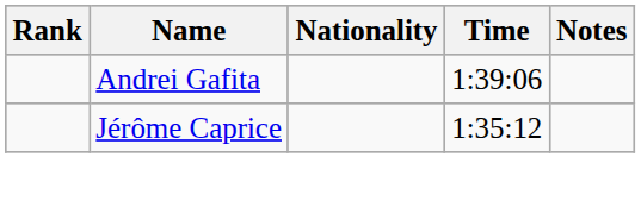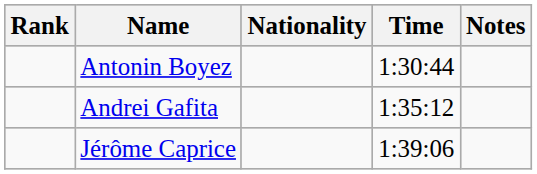 <table class="wikitable sortable" style="text-align:center;font-size:95%">
 <tr>
 <th>Rank</th>
 <th>Name</th>
 <th>Nationality</th>
 <th>Time</th>
 <th>Notes</th>
 </tr>
 <tr>
 <td></td>
+<td align=left><a href='#'>Antonin Boyez</a></td>
+<td align=left></td>
+<td>1:30:44</td>
+<td></td>
+</tr>
+<tr>
+<td></td>
 <td align=left><a href='#'>Andrei Gafita</a></td>
 <td align=left></td>
-<td>1:39:06</td>
+<td>1:35:12</td>
 <td></td>
 </tr>
 <tr>
 <td></td>
 <td align=left><a href='#'>Jérôme Caprice</a></td>
 <td align=left></td>
-<td>1:35:12</td>
+<td>1:39:06</td>
 <td></td>
 </tr>
 </table>
